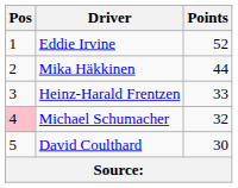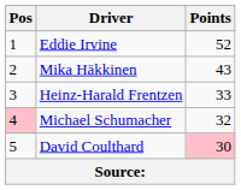 <table class="wikitable" style="font-size: 95%;">
 <tr>
 <th>Pos</th>
 <th>Driver</th>
 <th>Points</th>
 </tr>
 <tr>
 <td>1</td>
 <td> <a href='#'>Eddie Irvine</a></td>
 <td align="right">52</td>
 </tr>
 <tr>
 <td>2</td>
 <td> <a href='#'>Mika Häkkinen</a></td>
-<td align="right">44</td>
+<td align="right">43</td>
 </tr>
 <tr>
 <td>3</td>
 <td> <a href='#'>Heinz-Harald Frentzen</a></td>
 <td align="right">33</td>
 </tr>
 <tr>
 <td style="background: pink;">4</td>
 <td> <a href='#'>Michael Schumacher</a></td>
 <td align="right">32</td>
 </tr>
 <tr>
 <td>5</td>
 <td> <a href='#'>David Coulthard</a></td>
-<td align="right">30</td>
+<td align="right" style="background: pink;">30</td>
 </tr>
 <tr>
 <th colspan=4>Source: </th>
 </tr>
 </table>
